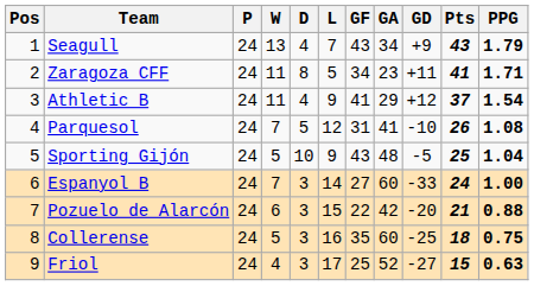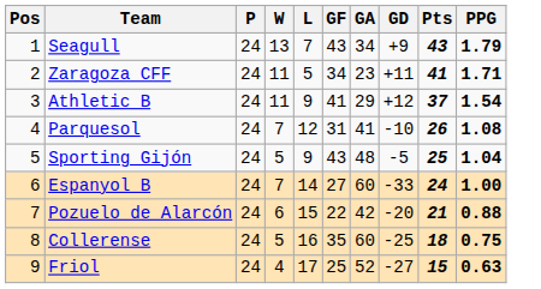 <table class="wikitable sortable" style="text-align: center;">
 <tr>
 <th align="center">Pos</th>
 <th align="center">Team</th>
 <th align="center">P</th>
 <th align="center">W</th>
-<th align="center">D</th>
 <th align="center">L</th>
 <th align="center">GF</th>
 <th align="center">GA</th>
 <th align="center">GD</th>
 <th align="center">Pts</th>
 <th align="center">PPG</th>
 </tr>
 <tr style=align="center">
 <td style="text-align:right;">1</td>
 <td style="text-align:left;"><a href='#'>Seagull</a></td>
 <td>24</td>
 <td>13</td>
-<td>4</td>
 <td>7</td>
 <td>43</td>
 <td>34</td>
 <td>+9</td>
 <td><strong><em>43</em></strong></td>
 <td><strong>1.79</strong></td>
 </tr>
 <tr style= align="center">
 <td style="text-align:right;">2</td>
 <td style="text-align:left;"><a href='#'>Zaragoza CFF</a></td>
 <td>24</td>
 <td>11</td>
-<td>8</td>
 <td>5</td>
 <td>34</td>
 <td>23</td>
 <td>+11</td>
 <td><strong><em>41</em></strong></td>
 <td><strong>1.71</strong></td>
 </tr>
 <tr style= align="center">
 <td style="text-align:right;">3</td>
 <td style="text-align:left;"><a href='#'>Athletic B</a></td>
 <td>24</td>
 <td>11</td>
-<td>4</td>
 <td>9</td>
 <td>41</td>
 <td>29</td>
 <td>+12</td>
 <td><strong><em>37</em></strong></td>
 <td><strong>1.54</strong></td>
 </tr>
 <tr style= align="center">
 <td style="text-align:right;">4</td>
 <td style="text-align:left;"><a href='#'>Parquesol</a></td>
 <td>24</td>
 <td>7</td>
-<td>5</td>
 <td>12</td>
 <td>31</td>
 <td>41</td>
 <td>-10</td>
 <td><strong><em>26</em></strong></td>
 <td><strong>1.08</strong></td>
 </tr>
 <tr style=align="center">
 <td style="text-align:right;">5</td>
 <td style="text-align:left;"><a href='#'>Sporting Gijón</a></td>
 <td>24</td>
 <td>5</td>
-<td>10</td>
 <td>9</td>
 <td>43</td>
 <td>48</td>
 <td>-5</td>
 <td><strong><em>25</em></strong></td>
 <td><strong>1.04</strong></td>
 </tr>
 <tr style="background:#FFE4B5;" align="center">
 <td style="text-align:right;">6</td>
 <td style="text-align:left;"><a href='#'>Espanyol B</a></td>
 <td>24</td>
 <td>7</td>
-<td>3</td>
 <td>14</td>
 <td>27</td>
 <td>60</td>
 <td>-33</td>
 <td><strong><em>24</em></strong></td>
 <td><strong>1.00</strong></td>
 </tr>
 <tr style="background:#FFE4B5;" align="center">
 <td style="text-align:right;">7</td>
 <td style="text-align:left;"><a href='#'>Pozuelo de Alarcón</a></td>
 <td>24</td>
 <td>6</td>
-<td>3</td>
 <td>15</td>
 <td>22</td>
 <td>42</td>
 <td>-20</td>
 <td><strong><em>21</em></strong></td>
 <td><strong>0.88</strong></td>
 </tr>
 <tr style="background:#FFE4B5;" align="center">
 <td style="text-align:right;">8</td>
 <td style="text-align:left;"><a href='#'>Collerense</a></td>
 <td>24</td>
 <td>5</td>
-<td>3</td>
 <td>16</td>
 <td>35</td>
 <td>60</td>
 <td>-25</td>
 <td><strong><em>18</em></strong></td>
 <td><strong>0.75</strong></td>
 </tr>
 <tr style="background:#FFE4B5;" align="center">
 <td style="text-align:right;">9</td>
 <td style="text-align:left;"><a href='#'>Friol</a></td>
 <td>24</td>
 <td>4</td>
-<td>3</td>
 <td>17</td>
 <td>25</td>
 <td>52</td>
 <td>-27</td>
 <td><strong><em>15</em></strong></td>
 <td><strong>0.63</strong></td>
 </tr>
 </table>
